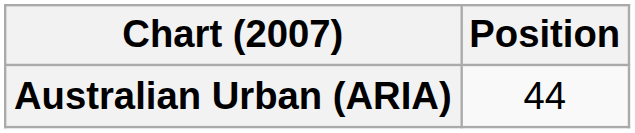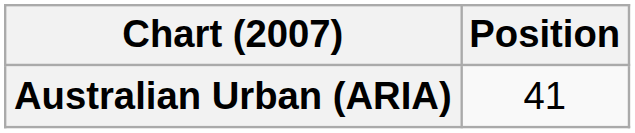 <table class="wikitable plainrowheaders" style="text-align:center">
 <tr>
 <th scope="col">Chart (2007)</th>
 <th scope="col">Position</th>
 </tr>
 <tr>
 <th scope="row">Australian Urban (ARIA)</th>
-<td>44</td>
+<td>41</td>
 </tr>
 </table>
